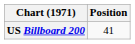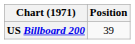 <table class="wikitable plainrowheaders" style="text-align:center;">
 <tr>
 <th>Chart (1971)</th>
 <th>Position</th>
 </tr>
 <tr>
 <th scope="row">US <em><a href='#'>Billboard 200</a></em></th>
-<td>41</td>
+<td>39</td>
 </tr>
 </table>
